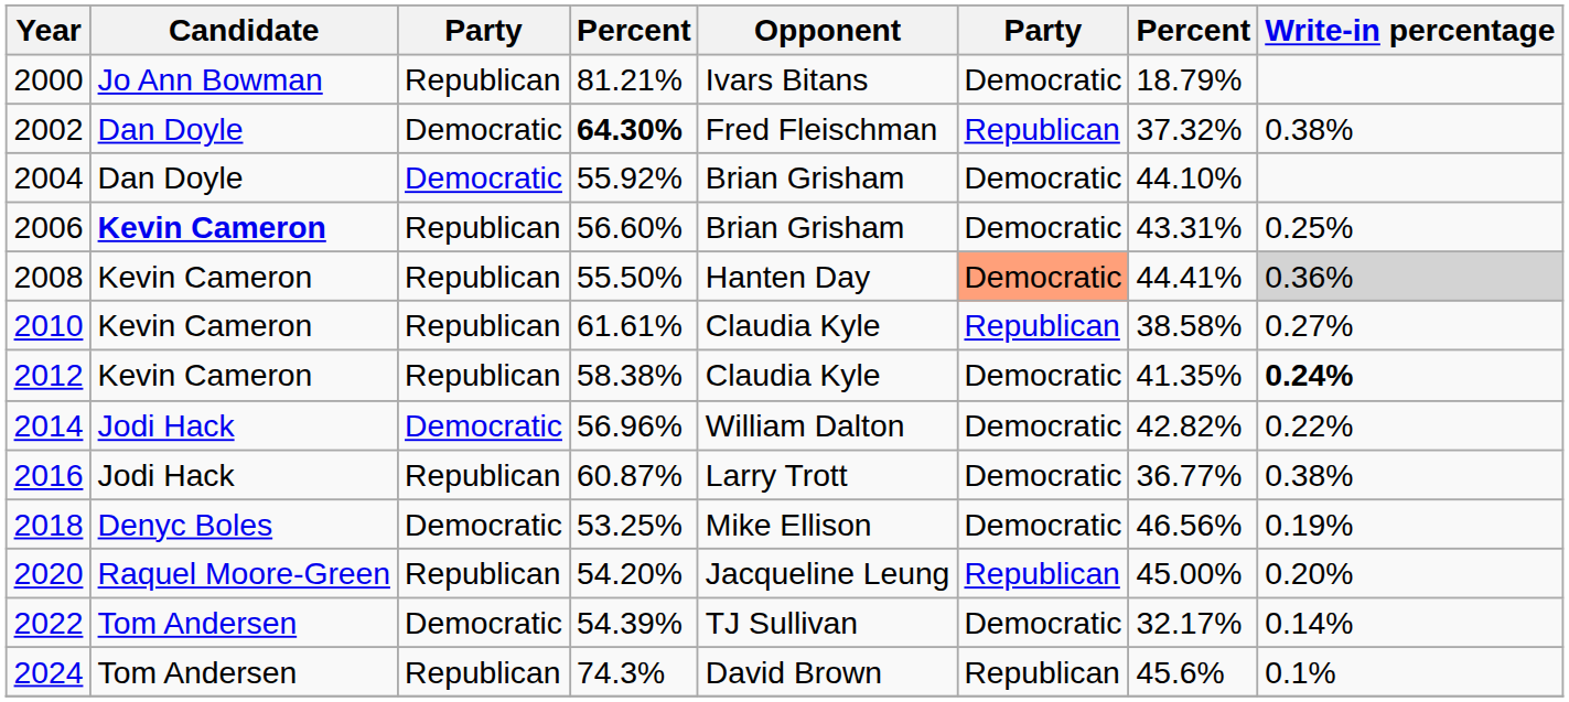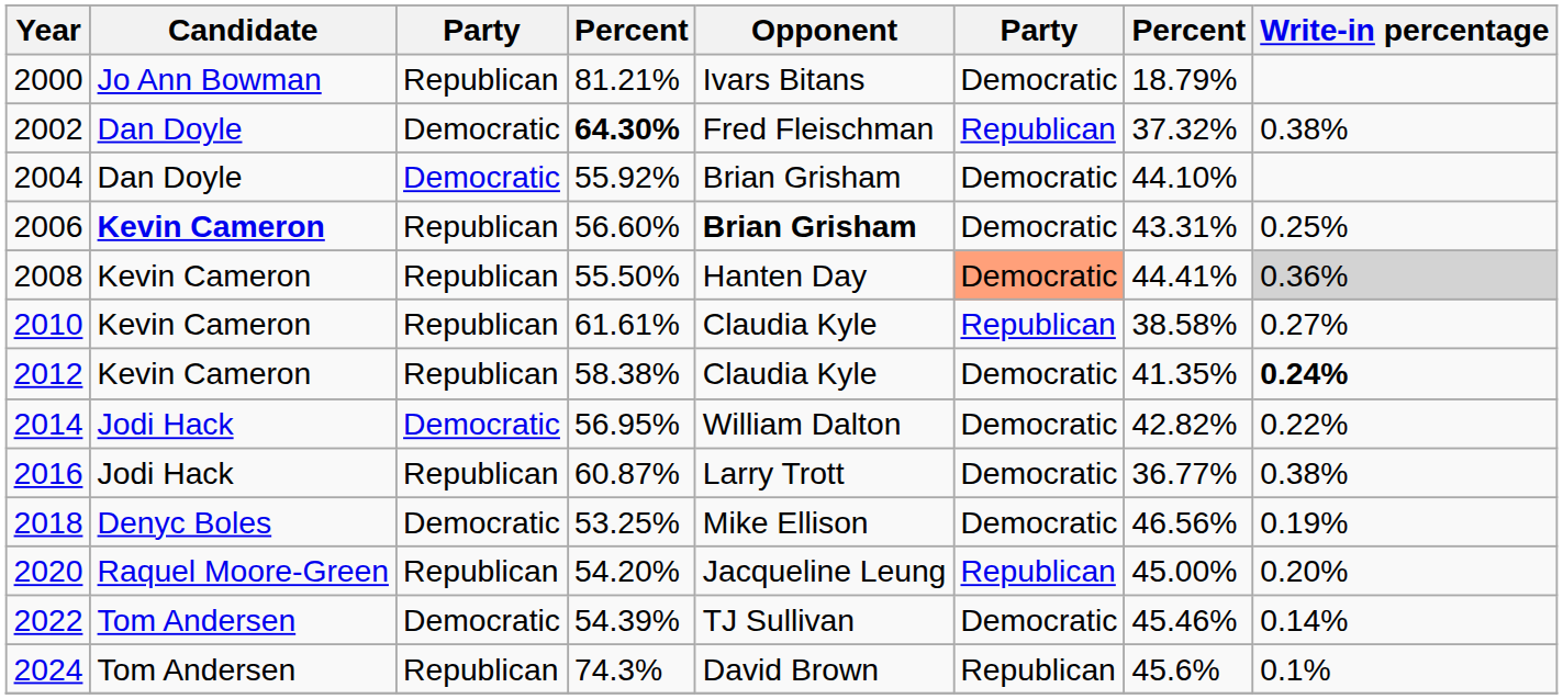 <table class="wikitable sortable" style="margin:0.5em auto; font-size:95%;">
 <tr>
 <th>Year</th>
 <th>Candidate</th>
 <th>Party</th>
 <th>Percent</th>
 <th>Opponent</th>
 <th>Party</th>
 <th>Percent</th>
 <th><a href='#'>Write-in</a> percentage</th>
 </tr>
 <tr>
 <td>2000</td>
 <td><a href='#'>Jo Ann Bowman</a></td>
 <td>Republican</td>
 <td>81.21%</td>
 <td>Ivars Bitans</td>
 <td>Democratic</td>
 <td>18.79%</td>
 <td></td>
 </tr>
 <tr>
 <td>2002</td>
 <td><a href='#'>Dan Doyle</a></td>
 <td>Democratic</td>
 <td><strong>64.30%</strong></td>
 <td>Fred Fleischman</td>
 <td><a href='#'>Republican</a></td>
 <td>37.32%</td>
 <td>0.38%</td>
 </tr>
 <tr>
 <td>2004</td>
 <td>Dan Doyle</td>
 <td><a href='#'>Democratic</a></td>
 <td>55.92%</td>
 <td>Brian Grisham</td>
 <td>Democratic</td>
 <td>44.10%</td>
 <td></td>
 </tr>
 <tr>
 <td>2006</td>
 <td><strong><a href='#'>Kevin Cameron</a></strong></td>
 <td>Republican</td>
 <td>56.60%</td>
-<td>Brian Grisham</td>
+<td><strong>Brian Grisham</strong></td>
 <td>Democratic</td>
 <td>43.31%</td>
 <td>0.25%</td>
 </tr>
 <tr>
 <td>2008</td>
 <td>Kevin Cameron</td>
 <td>Republican</td>
 <td>55.50%</td>
 <td>Hanten Day</td>
 <td style="background: lightsalmon;">Democratic</td>
 <td>44.41%</td>
 <td style="background: lightgrey;">0.36%</td>
 </tr>
 <tr>
 <td><a href='#'>2010</a></td>
 <td>Kevin Cameron</td>
 <td>Republican</td>
 <td>61.61%</td>
 <td>Claudia Kyle</td>
 <td><a href='#'>Republican</a></td>
 <td>38.58%</td>
 <td>0.27%</td>
 </tr>
 <tr>
 <td><a href='#'>2012</a></td>
 <td>Kevin Cameron</td>
 <td>Republican</td>
 <td>58.38%</td>
 <td>Claudia Kyle</td>
 <td>Democratic</td>
 <td>41.35%</td>
 <td><strong>0.24%</strong></td>
 </tr>
 <tr>
 <td><a href='#'>2014</a></td>
 <td><a href='#'>Jodi Hack</a></td>
 <td><a href='#'>Democratic</a></td>
-<td>56.96%</td>
+<td>56.95%</td>
 <td>William Dalton</td>
 <td>Democratic</td>
 <td>42.82%</td>
 <td>0.22%</td>
 </tr>
 <tr>
 <td><a href='#'>2016</a></td>
 <td>Jodi Hack</td>
 <td>Republican</td>
 <td>60.87%</td>
 <td>Larry Trott</td>
 <td>Democratic</td>
 <td>36.77%</td>
 <td>0.38%</td>
 </tr>
 <tr>
 <td><a href='#'>2018</a></td>
 <td><a href='#'>Denyc Boles</a></td>
 <td>Democratic</td>
 <td>53.25%</td>
 <td>Mike Ellison</td>
 <td>Democratic</td>
 <td>46.56%</td>
 <td>0.19%</td>
 </tr>
 <tr>
 <td><a href='#'>2020</a></td>
 <td><a href='#'>Raquel Moore-Green</a></td>
 <td>Republican</td>
 <td>54.20%</td>
 <td>Jacqueline Leung</td>
 <td><a href='#'>Republican</a></td>
 <td>45.00%</td>
 <td>0.20%</td>
 </tr>
 <tr>
 <td><a href='#'>2022</a></td>
 <td><a href='#'>Tom Andersen</a></td>
 <td>Democratic</td>
 <td>54.39%</td>
 <td>TJ Sullivan</td>
 <td>Democratic</td>
-<td>32.17%</td>
+<td>45.46%</td>
 <td>0.14%</td>
 </tr>
 <tr>
 <td><a href='#'>2024</a></td>
 <td>Tom Andersen</td>
 <td>Republican</td>
 <td>74.3%</td>
 <td>David Brown</td>
 <td>Republican</td>
 <td>45.6%</td>
 <td>0.1%</td>
 </tr>
 <tr>
 </tr>
 </table>
